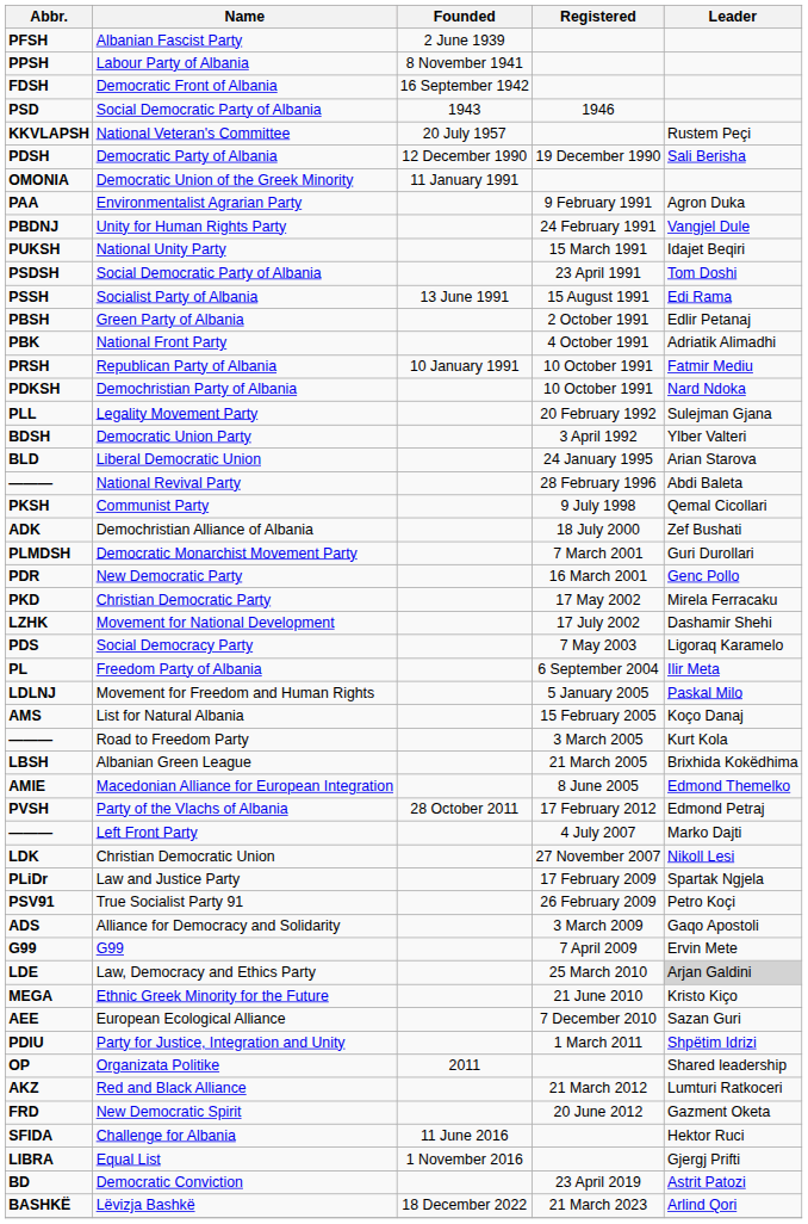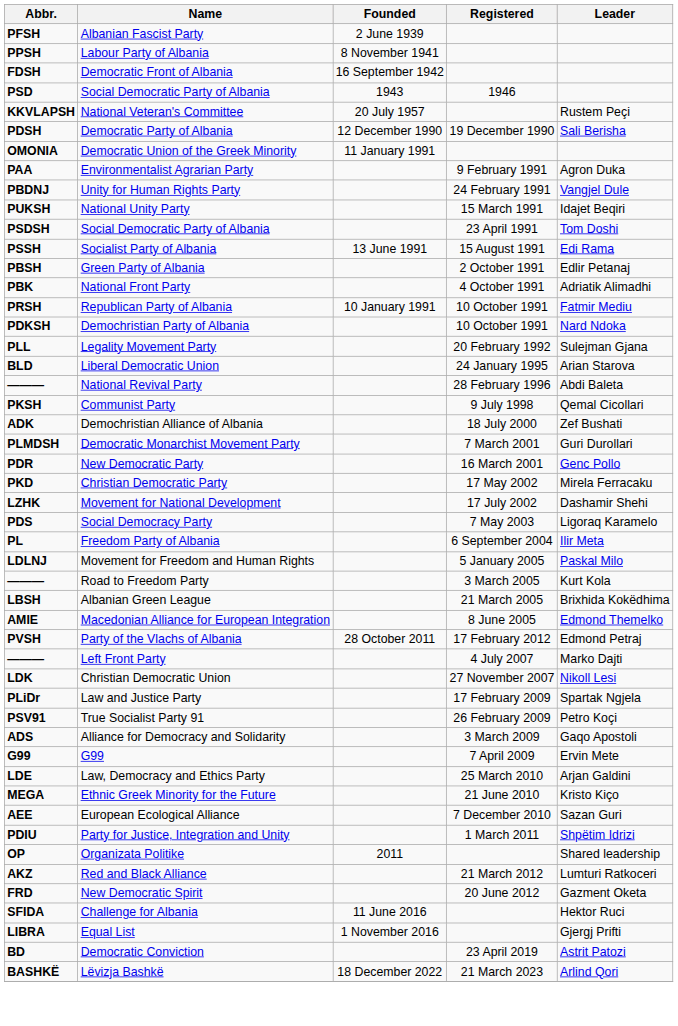 <table class="wikitable sortable">
 <tr style="background:#d4c0ba;">
 <th>Abbr.</th>
 <th>Name</th>
 <th>Founded</th>
 <th>Registered</th>
 <th>Leader</th>
 </tr>
 <tr>
 <td><strong>PFSH</strong></td>
 <td><a href='#'>Albanian Fascist Party</a></td>
 <td align=center>2 June 1939</td>
 <td align=center></td>
 <td></td>
 </tr>
 <tr>
 <td><strong>PPSH</strong></td>
 <td><a href='#'>Labour Party of Albania</a><br></td>
 <td align=center>8 November 1941</td>
 <td align=center></td>
 <td></td>
 </tr>
 <tr>
 <td><strong>FDSH</strong></td>
 <td><a href='#'>Democratic Front of Albania</a></td>
 <td align=center>16 September 1942</td>
 <td align=center></td>
 <td></td>
 </tr>
 <tr>
 <td><strong>PSD</strong></td>
 <td><a href='#'>Social Democratic Party of Albania</a></td>
 <td align=center>1943</td>
 <td align=center>1946</td>
 <td></td>
 </tr>
 <tr>
 <td><strong>KKVLAPSH</strong></td>
 <td><a href='#'>National Veteran's Committee</a></td>
 <td align=center>20 July 1957</td>
 <td align=center></td>
 <td>Rustem Peçi</td>
 </tr>
 <tr>
 <td><strong>PDSH</strong></td>
 <td><a href='#'>Democratic Party of Albania</a></td>
 <td align=center>12 December 1990</td>
 <td align=center>19 December 1990</td>
 <td><a href='#'>Sali Berisha</a></td>
 </tr>
 <tr>
 <td><strong>OMONIA</strong></td>
 <td><a href='#'>Democratic Union of the Greek Minority</a></td>
 <td align=center>11 January 1991</td>
 <td align=center></td>
 <td></td>
 </tr>
 <tr>
 <td><strong>PAA</strong></td>
 <td><a href='#'>Environmentalist Agrarian Party</a><br><small></small></td>
 <td align=center></td>
 <td align=center>9 February 1991</td>
 <td>Agron Duka</td>
 </tr>
 <tr>
 <td><strong>PBDNJ</strong></td>
 <td><a href='#'>Unity for Human Rights Party</a></td>
 <td align=center></td>
 <td align=center>24 February 1991</td>
 <td><a href='#'>Vangjel Dule</a></td>
 </tr>
 <tr>
 <td><strong>PUKSH</strong></td>
 <td><a href='#'>National Unity Party</a></td>
 <td align=center></td>
 <td align=center>15 March 1991</td>
 <td>Idajet Beqiri</td>
 </tr>
 <tr>
 <td><strong>PSDSH</strong></td>
 <td><a href='#'>Social Democratic Party of Albania</a></td>
 <td align=center></td>
 <td align=center>23 April 1991</td>
 <td><a href='#'>Tom Doshi</a></td>
 </tr>
 <tr>
 <td><strong>PSSH</strong></td>
 <td><a href='#'>Socialist Party of Albania</a></td>
 <td align=center>13 June 1991</td>
 <td align=center>15 August 1991</td>
 <td><a href='#'>Edi Rama</a></td>
 </tr>
 <tr>
 <td><strong>PBSH</strong></td>
 <td><a href='#'>Green Party of Albania</a></td>
 <td align=center></td>
 <td align=center>2 October 1991</td>
 <td>Edlir Petanaj</td>
 </tr>
 <tr>
 <td><strong>PBK</strong></td>
 <td><a href='#'>National Front Party</a><br><small></small></td>
 <td align=center></td>
 <td align=center>4 October 1991</td>
 <td>Adriatik Alimadhi</td>
 </tr>
 <tr>
 <td><strong>PRSH</strong></td>
 <td><a href='#'>Republican Party of Albania</a></td>
 <td align=center>10 January 1991</td>
 <td align=center>10 October 1991</td>
 <td><a href='#'>Fatmir Mediu</a></td>
 </tr>
 <tr>
 <td><strong>PDKSH</strong></td>
 <td><a href='#'>Demochristian Party of Albania</a><br><small></small></td>
 <td align=center></td>
 <td align=center>10 October 1991</td>
 <td><a href='#'>Nard Ndoka</a></td>
 </tr>
 <tr>
 <td><strong>PLL</strong></td>
 <td><a href='#'>Legality Movement Party</a></td>
 <td align=center></td>
 <td align=center>20 February 1992</td>
 <td>Sulejman Gjana</td>
 </tr>
 <tr>
-<td><strong>BDSH</strong></td>
-<td><a href='#'>Democratic Union Party</a></td>
-<td align=center></td>
-<td align=center>3 April 1992</td>
-<td>Ylber Valteri</td>
-</tr>
-<tr>
 <td><strong>BLD</strong></td>
 <td><a href='#'>Liberal Democratic Union</a><br><small></small></td>
 <td align=center></td>
 <td align=center>24 January 1995</td>
 <td>Arian Starova</td>
 </tr>
 <tr>
 <td><strong>———</strong></td>
 <td><a href='#'>National Revival Party</a></td>
 <td align=center></td>
 <td align=center>28 February 1996</td>
 <td>Abdi Baleta</td>
 </tr>
 <tr>
 <td><strong>PKSH</strong></td>
 <td><a href='#'>Communist Party</a></td>
 <td align=center></td>
 <td align=center>9 July 1998</td>
 <td>Qemal Cicollari</td>
 </tr>
 <tr>
 <td><strong>ADK</strong></td>
 <td>Demochristian Alliance of Albania<br><small></small></td>
 <td align=center></td>
 <td align=center>18 July 2000</td>
 <td>Zef Bushati</td>
 </tr>
 <tr>
 <td><strong>PLMDSH</strong></td>
 <td><a href='#'>Democratic Monarchist Movement Party</a></td>
 <td align=center></td>
 <td align=center>7 March 2001</td>
 <td>Guri Durollari</td>
 </tr>
 <tr>
 <td><strong>PDR</strong></td>
 <td><a href='#'>New Democratic Party</a><br><small></small></td>
 <td align=center></td>
 <td align=center>16 March 2001</td>
 <td><a href='#'>Genc Pollo</a></td>
 </tr>
 <tr>
 <td><strong>PKD</strong></td>
 <td><a href='#'>Christian Democratic Party</a><br><small></small></td>
 <td align=center></td>
 <td align=center>17 May 2002</td>
 <td>Mirela Ferracaku</td>
 </tr>
 <tr>
 <td><strong>LZHK</strong></td>
 <td><a href='#'>Movement for National Development</a><br><small></small></td>
 <td align=center></td>
 <td align=center>17 July 2002</td>
 <td>Dashamir Shehi</td>
 </tr>
 <tr>
 <td><strong>PDS</strong></td>
 <td><a href='#'>Social Democracy Party</a></td>
 <td align=center></td>
 <td align=center>7 May 2003</td>
 <td>Ligoraq Karamelo</td>
 </tr>
 <tr>
 <td><strong>PL</strong></td>
 <td><a href='#'>Freedom Party of Albania</a><br><small></small></td>
 <td align=center></td>
 <td align=center>6 September 2004</td>
 <td><a href='#'>Ilir Meta</a></td>
 </tr>
 <tr>
 <td><strong>LDLNJ</strong></td>
 <td>Movement for Freedom and Human Rights</td>
 <td align=center></td>
 <td align=center>5 January 2005</td>
 <td><a href='#'>Paskal Milo</a></td>
 </tr>
 <tr>
-<td><strong>AMS</strong></td>
-<td>List for Natural Albania<br><small></small></td>
-<td align=center></td>
-<td align=center>15 February 2005</td>
-<td>Koço Danaj</td>
-</tr>
-<tr>
 <td><strong>———</strong></td>
 <td>Road to Freedom Party</td>
 <td align=center></td>
 <td align=center>3 March 2005</td>
 <td>Kurt Kola</td>
 </tr>
 <tr>
 <td><strong>LBSH</strong></td>
 <td>Albanian Green League</td>
 <td align=center></td>
 <td align=center>21 March 2005</td>
 <td>Brixhida Kokëdhima</td>
 </tr>
 <tr>
 <td><strong>AMIE</strong></td>
 <td><a href='#'>Macedonian Alliance for European Integration</a></td>
 <td align=center></td>
 <td align=center>8 June 2005</td>
 <td><a href='#'>Edmond Themelko</a></td>
 </tr>
 <tr>
 <td><strong>PVSH</strong></td>
 <td><a href='#'>Party of the Vlachs of Albania</a><br><small></small></td>
 <td align=center>28 October 2011</td>
 <td align=center>17 February 2012</td>
 <td>Edmond Petraj</td>
 </tr>
 <tr>
 <td><strong>———</strong></td>
 <td><a href='#'>Left Front Party</a><br><small></small></td>
 <td align=center></td>
 <td align=center>4 July 2007</td>
 <td>Marko Dajti</td>
 </tr>
 <tr>
 <td><strong>LDK</strong></td>
 <td>Christian Democratic Union</td>
 <td align=center></td>
 <td align=center>27 November 2007</td>
 <td><a href='#'>Nikoll Lesi</a></td>
 </tr>
 <tr>
 <td><strong>PLiDr</strong></td>
 <td>Law and Justice Party</td>
 <td align=center></td>
 <td align=center>17 February 2009</td>
 <td>Spartak Ngjela</td>
 </tr>
 <tr>
 <td><strong>PSV91</strong></td>
 <td>True Socialist Party 91</td>
 <td align=center></td>
 <td align=center>26 February 2009</td>
 <td>Petro Koçi</td>
 </tr>
 <tr>
 <td><strong>ADS</strong></td>
 <td>Alliance for Democracy and Solidarity</td>
 <td align=center></td>
 <td align=center>3 March 2009</td>
 <td>Gaqo Apostoli</td>
 </tr>
 <tr>
 <td><strong>G99</strong></td>
 <td><a href='#'>G99</a></td>
 <td align=center></td>
 <td align=center>7 April 2009</td>
 <td>Ervin Mete</td>
 </tr>
 <tr>
 <td><strong>LDE</strong></td>
 <td>Law, Democracy and Ethics Party</td>
 <td align=center></td>
 <td align=center>25 March 2010</td>
-<td style="background: lightgrey;">Arjan Galdini</td>
+<td>Arjan Galdini</td>
 </tr>
 <tr>
 <td><strong>MEGA</strong></td>
 <td><a href='#'>Ethnic Greek Minority for the Future</a></td>
 <td align=center></td>
 <td align=center>21 June 2010</td>
 <td>Kristo Kiço</td>
 </tr>
 <tr>
 <td><strong>AEE</strong></td>
 <td>European Ecological Alliance</td>
 <td align=center></td>
 <td align=center>7 December 2010</td>
 <td>Sazan Guri</td>
 </tr>
 <tr>
 <td><strong>PDIU</strong></td>
 <td><a href='#'>Party for Justice, Integration and Unity</a></td>
 <td align=center></td>
 <td align=center>1 March 2011</td>
 <td><a href='#'>Shpëtim Idrizi</a></td>
 </tr>
 <tr>
 <td><strong>OP</strong></td>
 <td><a href='#'>Organizata Politike</a></td>
 <td align=center>2011</td>
 <td align=center></td>
 <td>Shared leadership</td>
 </tr>
 <tr>
 <td><strong>AKZ</strong></td>
 <td><a href='#'>Red and Black Alliance</a></td>
 <td align=center></td>
 <td align=center>21 March 2012</td>
 <td>Lumturi Ratkoceri</td>
 </tr>
 <tr>
 <td><strong>FRD</strong></td>
 <td><a href='#'>New Democratic Spirit</a></td>
 <td align=center></td>
 <td align=center>20 June 2012</td>
 <td>Gazment Oketa</td>
 </tr>
 <tr>
 <td><strong>SFIDA</strong></td>
 <td><a href='#'>Challenge for Albania</a></td>
 <td align=center>11 June 2016</td>
 <td align=center></td>
 <td>Hektor Ruci</td>
 </tr>
 <tr>
 <td><strong>LIBRA</strong></td>
 <td><a href='#'>Equal List</a></td>
 <td align=center>1 November 2016</td>
 <td align=center></td>
 <td>Gjergj Prifti</td>
 </tr>
 <tr>
 <td><strong>BD</strong></td>
 <td><a href='#'>Democratic Conviction</a></td>
 <td align=center></td>
 <td align=center>23 April 2019</td>
 <td><a href='#'>Astrit Patozi</a></td>
 </tr>
 <tr>
 <td><strong>BASHKË</strong></td>
 <td><a href='#'>Lëvizja Bashkë</a></td>
 <td align=center>18 December 2022</td>
 <td align=center>21 March 2023</td>
 <td><a href='#'>Arlind Qori</a></td>
 </tr>
 <tr>
 </tr>
 </table>
